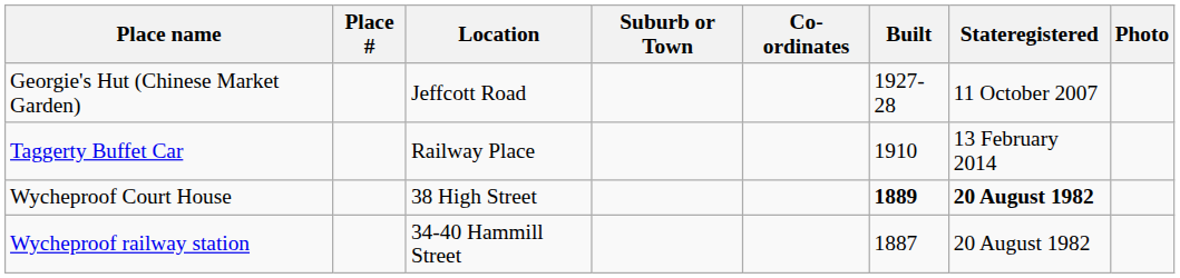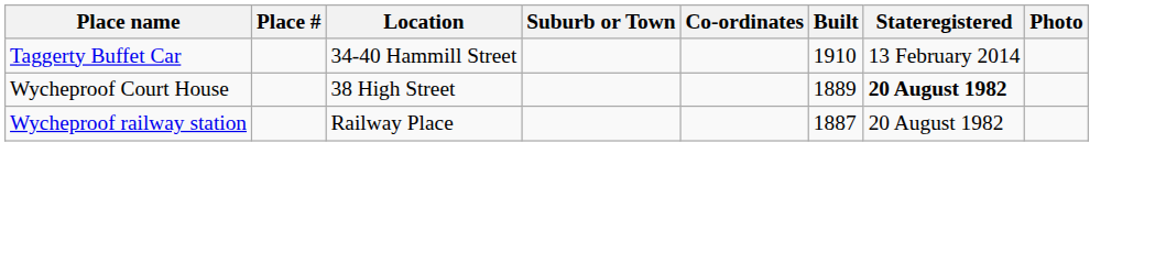 <table class="wikitable sortable">
 <tr>
 <th>Place name</th>
 <th>Place #</th>
 <th>Location</th>
 <th>Suburb or Town</th>
 <th>Co-ordinates</th>
 <th>Built</th>
 <th>Stateregistered</th>
 <th class="unsortable">Photo</th>
 </tr>
 <tr>
-<td>Georgie's Hut (Chinese Market Garden)</td>
-<td></td>
-<td>Jeffcott Road</td>
-<td></td>
-<td></td>
-<td> 1927-28</td>
-<td>11 October 2007</td>
-<td></td>
-</tr>
-<tr>
 <td><a href='#'>Taggerty Buffet Car</a></td>
 <td></td>
-<td>Railway Place</td>
+<td>34-40 Hammill Street</td>
 <td></td>
 <td></td>
 <td>1910</td>
 <td>13 February 2014</td>
 <td></td>
 </tr>
 <tr>
 <td>Wycheproof Court House</td>
 <td></td>
 <td>38 High Street</td>
 <td></td>
 <td></td>
-<td><strong>1889</strong></td>
+<td>1889</td>
 <td><strong>20 August 1982</strong></td>
 <td></td>
 </tr>
 <tr>
 <td><a href='#'>Wycheproof railway station</a></td>
 <td></td>
-<td>34-40 Hammill Street</td>
+<td>Railway Place</td>
 <td></td>
 <td></td>
 <td>1887</td>
 <td>20 August 1982</td>
 <td></td>
 </tr>
 </table>
